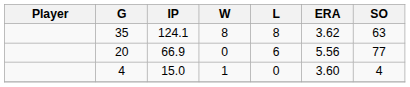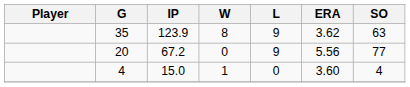 <table class="wikitable sortable">
 <tr>
 <th bgcolor="#DDDDFF" width="16%">Player</th>
 <th bgcolor="#DDDDFF" width="9%">G</th>
 <th bgcolor="#DDDDFF" width="9%">IP</th>
 <th bgcolor="#DDDDFF" width="9%">W</th>
 <th bgcolor="#DDDDFF" width="9%">L</th>
 <th bgcolor="#DDDDFF" width="9%">ERA</th>
 <th bgcolor="#DDDDFF" width="9%">SO</th>
 </tr>
 <tr align="center">
 <td></td>
 <td>35</td>
-<td>124.1</td>
+<td>123.9</td>
 <td>8</td>
-<td>8</td>
+<td>9</td>
 <td>3.62</td>
 <td>63</td>
 </tr>
 <tr align="center">
 <td></td>
 <td>20</td>
-<td>66.9</td>
+<td>67.2</td>
 <td>0</td>
-<td>6</td>
+<td>9</td>
 <td>5.56</td>
 <td>77</td>
 </tr>
 <tr align="center">
 <td></td>
 <td>4</td>
 <td>15.0</td>
 <td>1</td>
 <td>0</td>
 <td>3.60</td>
 <td>4</td>
 </tr>
 <tr align="center">
 </tr>
 </table>
